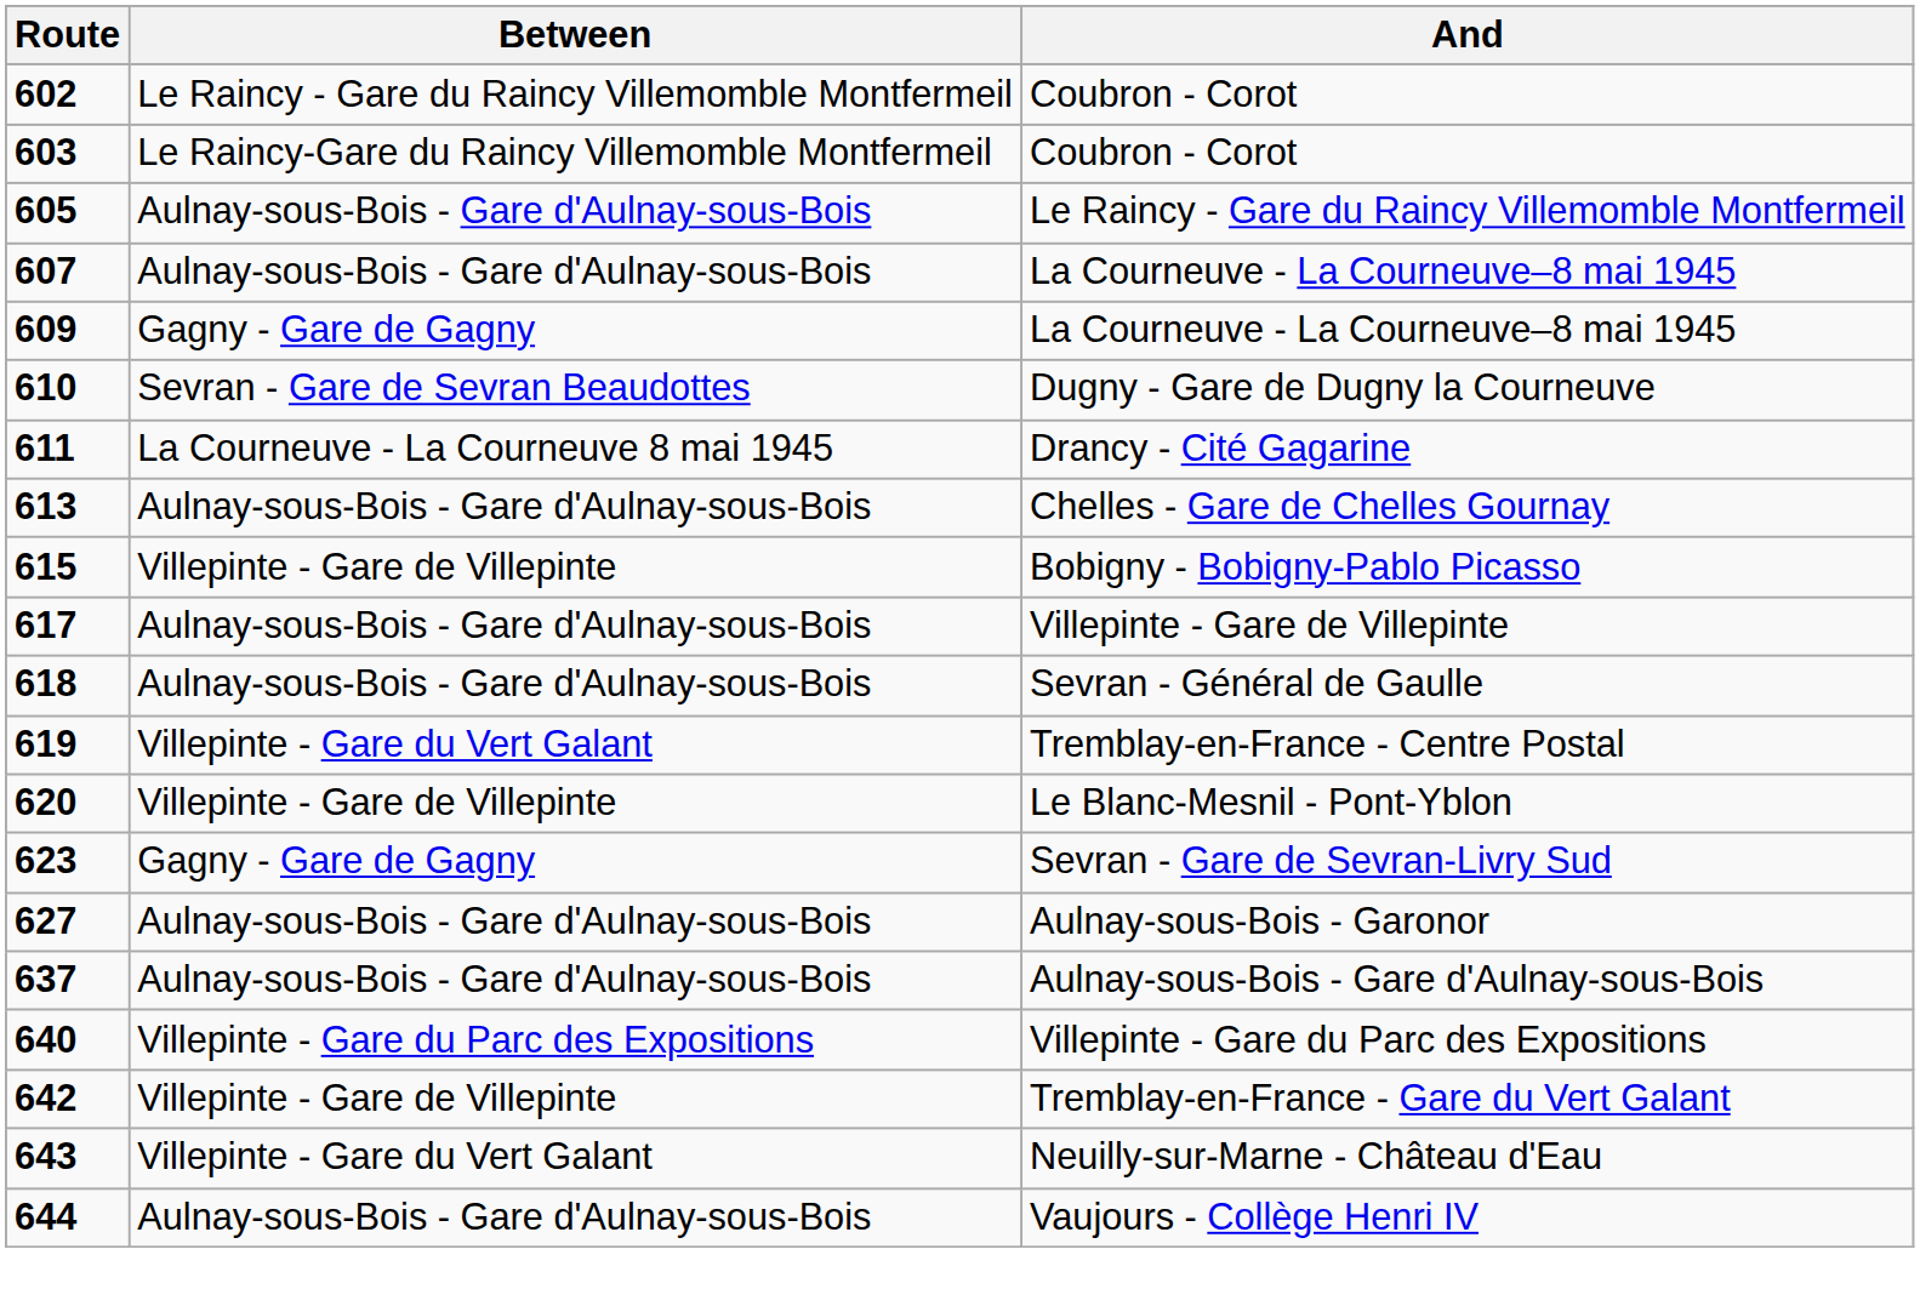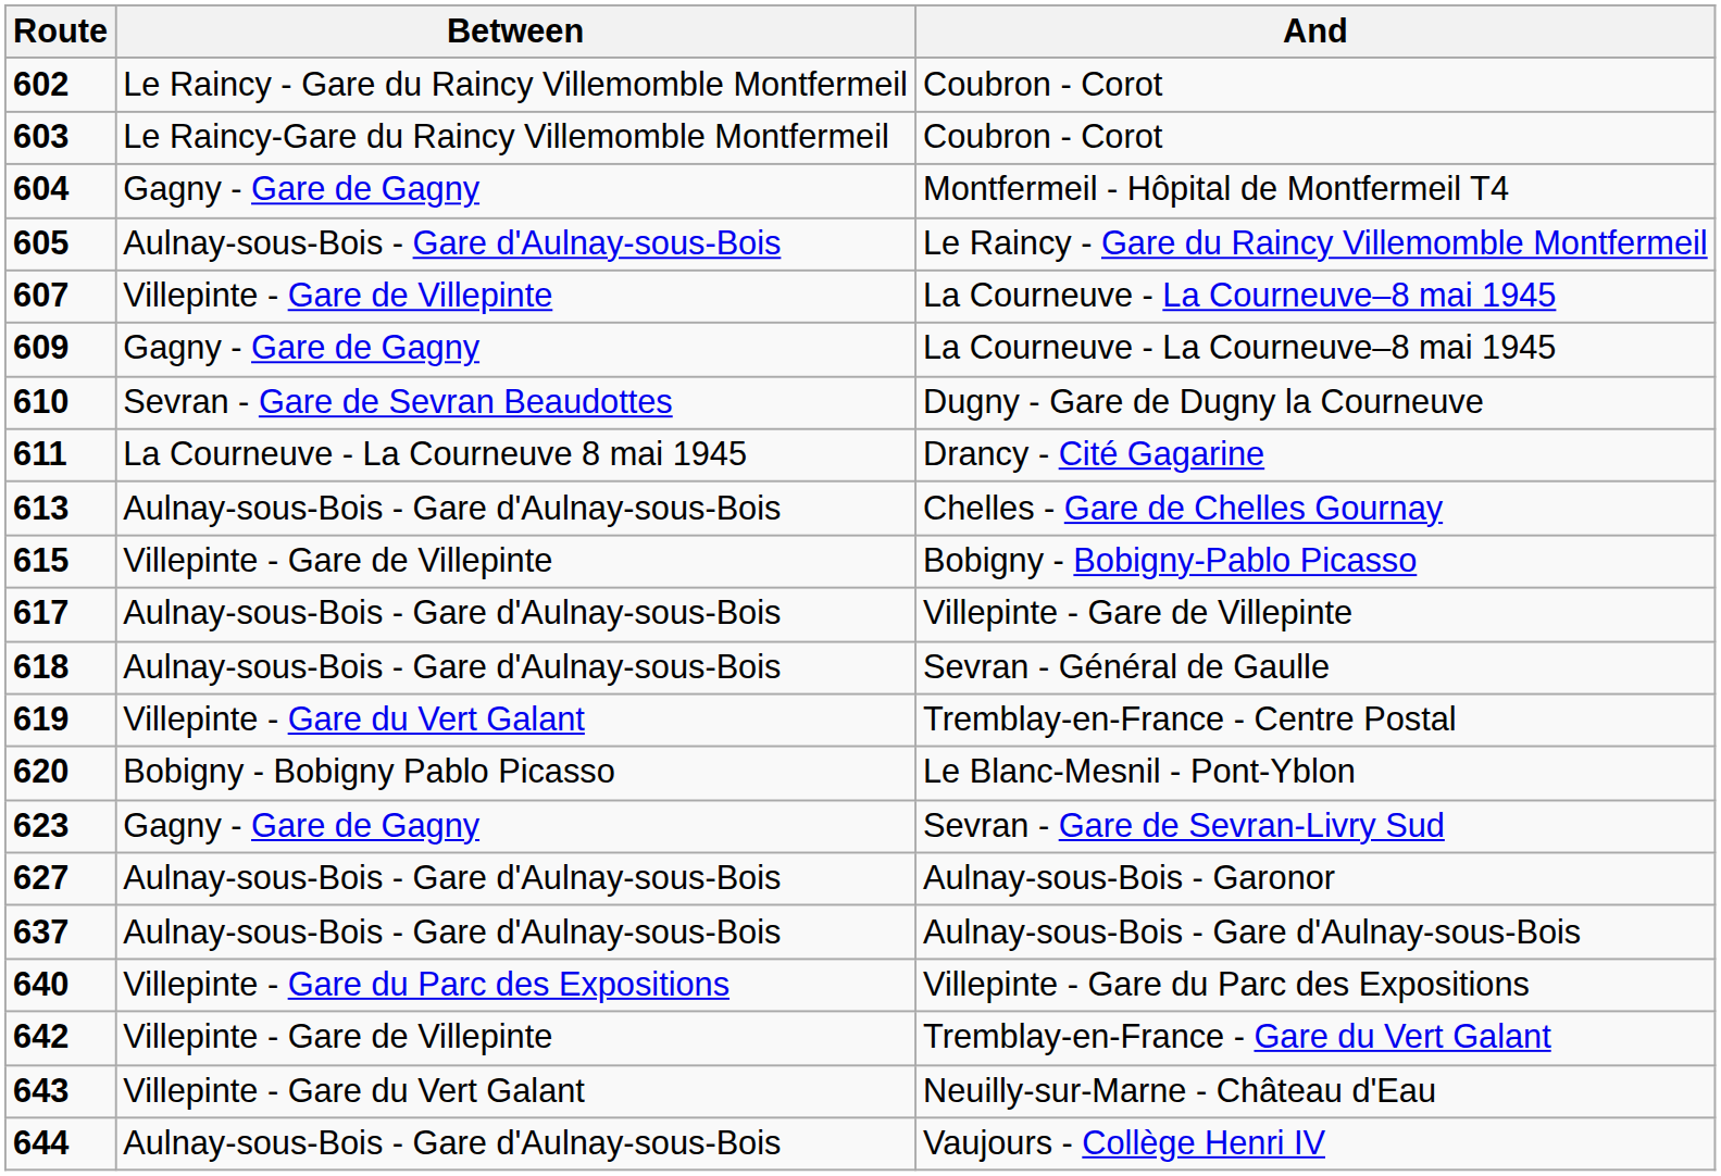 <table class="wikitable">
 <tr>
 <th>Route</th>
 <th>Between</th>
 <th>And</th>
 </tr>
 <tr>
 <td><span><strong>602</strong></span></td>
 <td>Le Raincy - Gare du Raincy Villemomble Montfermeil </td>
 <td>Coubron - Corot</td>
 </tr>
 <tr>
 <td><span><strong>603</strong></span></td>
 <td>Le Raincy-Gare du Raincy Villemomble Montfermeil </td>
 <td>Coubron - Corot</td>
 </tr>
 <tr>
+<td><span><strong>604</strong></span></td>
+<td>Gagny - <a href='#'>Gare de Gagny</a> </td>
+<td>Montfermeil - Hôpital de Montfermeil T4 </td>
+</tr>
+<tr>
 <td><span><strong>605</strong></span></td>
 <td>Aulnay-sous-Bois - <a href='#'>Gare d'Aulnay-sous-Bois</a>  </td>
 <td>Le Raincy - <a href='#'>Gare du Raincy Villemomble Montfermeil</a></td>
 </tr>
 <tr>
 <td><span><strong>607</strong></span></td>
-<td>Aulnay-sous-Bois - Gare d'Aulnay-sous-Bois  </td>
+<td>Villepinte - <a href='#'>Gare de Villepinte</a> </td>
 <td>La Courneuve - <a href='#'>La Courneuve–8 mai 1945</a>  </td>
 </tr>
 <tr>
 <td><span><strong>609</strong></span></td>
 <td>Gagny - <a href='#'>Gare de Gagny</a> </td>
 <td>La Courneuve - La Courneuve–8 mai 1945  </td>
 </tr>
 <tr>
 <td><span><strong>610</strong></span></td>
 <td>Sevran - <a href='#'>Gare de Sevran Beaudottes</a> </td>
 <td>Dugny - Gare de Dugny la Courneuve  </td>
 </tr>
 <tr>
 <td><span><strong>611</strong></span></td>
 <td>La Courneuve - La Courneuve 8 mai 1945  </td>
 <td>Drancy - <a href='#'>Cité Gagarine</a></td>
 </tr>
 <tr>
 <td><span><strong>613</strong></span></td>
 <td>Aulnay-sous-Bois - Gare d'Aulnay-sous-Bois  </td>
 <td>Chelles - <a href='#'>Gare de Chelles Gournay</a>  </td>
 </tr>
 <tr>
 <td><span><strong>615</strong></span></td>
 <td>Villepinte - Gare de Villepinte </td>
 <td>Bobigny - <a href='#'>Bobigny-Pablo Picasso</a>  </td>
 </tr>
 <tr>
 <td><span><strong>617</strong></span></td>
 <td>Aulnay-sous-Bois - Gare d'Aulnay-sous-Bois  </td>
 <td>Villepinte - Gare de Villepinte </td>
 </tr>
 <tr>
 <td><span><strong>618</strong></span></td>
 <td>Aulnay-sous-Bois - Gare d'Aulnay-sous-Bois  </td>
 <td>Sevran - Général de Gaulle</td>
 </tr>
 <tr>
 <td><span><strong>619</strong></span></td>
 <td>Villepinte - <a href='#'>Gare du Vert Galant</a> </td>
 <td>Tremblay-en-France - Centre Postal</td>
 </tr>
 <tr>
 <td><span><strong>620</strong></span></td>
-<td>Villepinte - Gare de Villepinte </td>
+<td>Bobigny - Bobigny Pablo Picasso  </td>
 <td>Le Blanc-Mesnil - Pont-Yblon</td>
 </tr>
 <tr>
 <td><span><strong>623</strong></span></td>
 <td>Gagny - <a href='#'>Gare de Gagny</a> </td>
 <td>Sevran - <a href='#'>Gare de Sevran-Livry Sud</a> </td>
 </tr>
 <tr>
 <td><span><strong>627</strong></span></td>
 <td>Aulnay-sous-Bois - Gare d'Aulnay-sous-Bois  </td>
 <td>Aulnay-sous-Bois - Garonor</td>
 </tr>
 <tr>
 <td><span><strong>637</strong></span></td>
 <td>Aulnay-sous-Bois - Gare d'Aulnay-sous-Bois  </td>
 <td>Aulnay-sous-Bois - Gare d'Aulnay-sous-Bois  </td>
 </tr>
 <tr>
 <td><span><strong>640</strong></span></td>
 <td>Villepinte - <a href='#'>Gare du Parc des Expositions</a> </td>
 <td>Villepinte - Gare du Parc des Expositions </td>
 </tr>
 <tr>
 <td><span><strong>642</strong></span></td>
 <td>Villepinte - Gare de Villepinte </td>
 <td>Tremblay-en-France - <a href='#'>Gare du Vert Galant</a> </td>
 </tr>
 <tr>
 <td><span><strong>643</strong></span></td>
 <td>Villepinte - Gare du Vert Galant </td>
 <td>Neuilly-sur-Marne - Château d'Eau</td>
 </tr>
 <tr>
 <td><span><strong>644</strong></span></td>
 <td>Aulnay-sous-Bois - Gare d'Aulnay-sous-Bois  </td>
 <td>Vaujours - <a href='#'>Collège Henri IV</a></td>
 </tr>
 </table>
